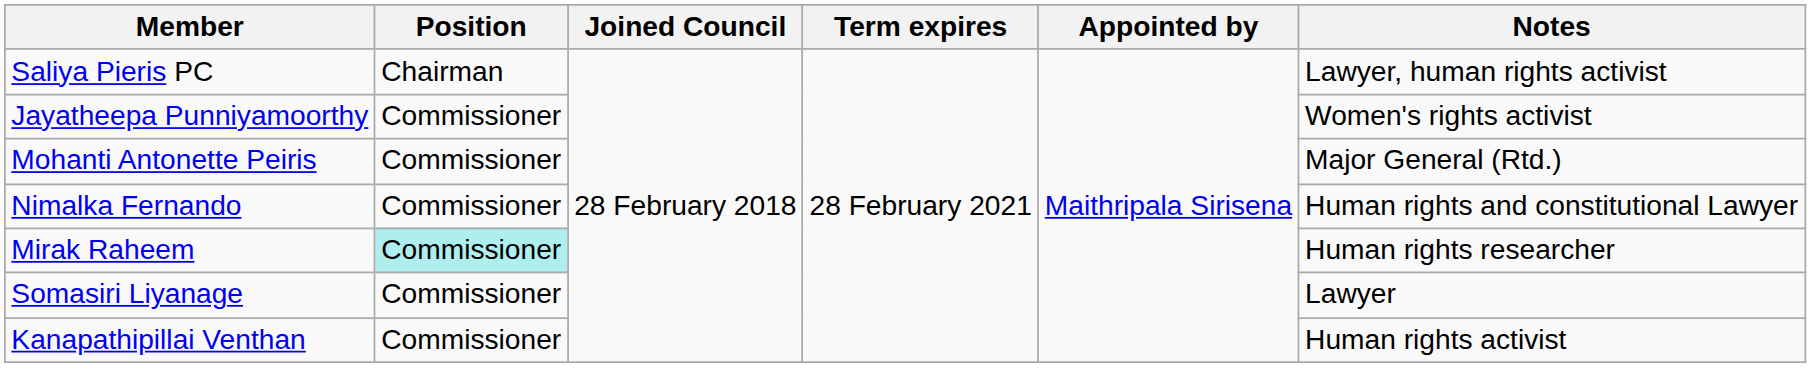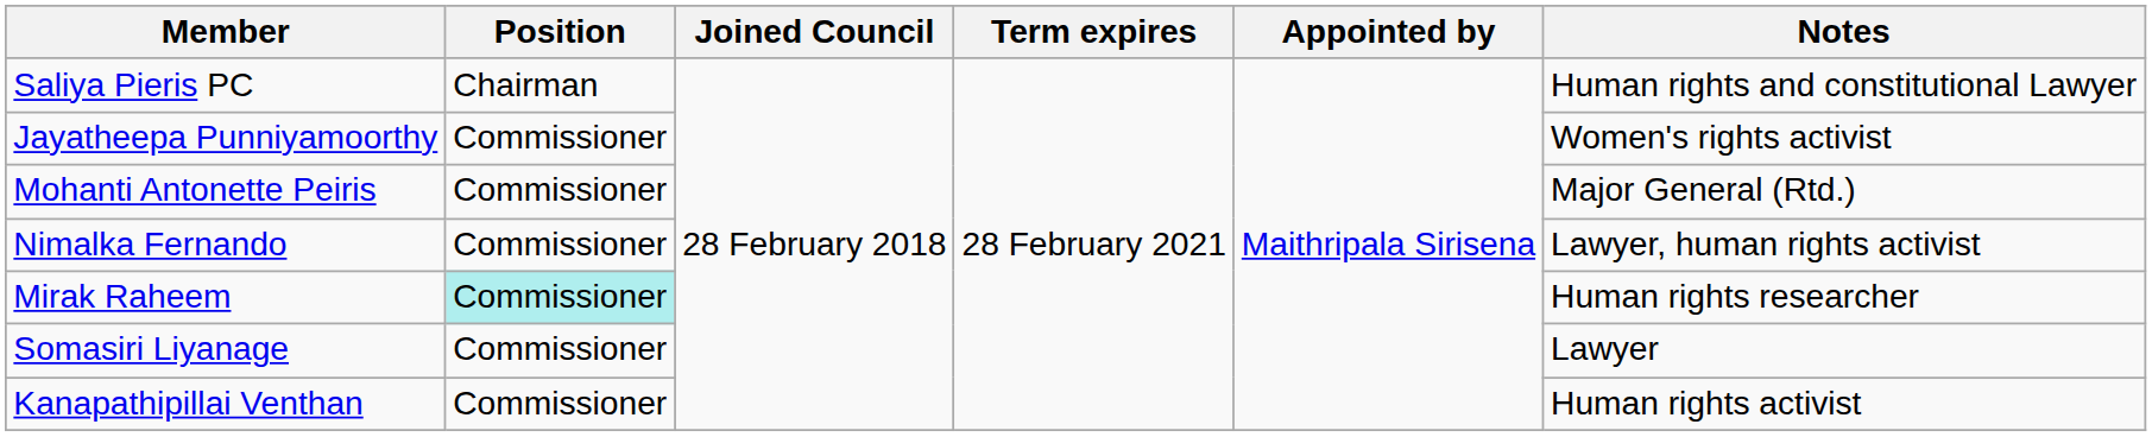 <table class="wikitable sortable">
 <tr>
 <th>Member</th>
 <th>Position</th>
 <th>Joined Council</th>
 <th>Term expires</th>
 <th>Appointed by</th>
 <th>Notes</th>
 </tr>
 <tr>
 <td><a href='#'>Saliya Pieris</a> PC</td>
 <td>Chairman</td>
 <td rowspan="7">28 February 2018</td>
 <td rowspan="7">28 February 2021</td>
 <td rowspan="7"><a href='#'>Maithripala Sirisena</a></td>
-<td>Lawyer, human rights activist</td>
+<td>Human rights and constitutional Lawyer</td>
 </tr>
 <tr>
 <td><a href='#'>Jayatheepa Punniyamoorthy</a></td>
 <td>Commissioner</td>
 <td>Women's rights activist</td>
 </tr>
 <tr>
 <td><a href='#'>Mohanti Antonette Peiris</a></td>
 <td>Commissioner</td>
 <td>Major General (Rtd.)</td>
 </tr>
 <tr>
 <td><a href='#'>Nimalka Fernando</a></td>
 <td>Commissioner</td>
-<td>Human rights and constitutional Lawyer</td>
+<td>Lawyer, human rights activist</td>
 </tr>
 <tr>
 <td><a href='#'>Mirak Raheem</a></td>
 <td style="background: paleturquoise;">Commissioner</td>
 <td>Human rights researcher</td>
 </tr>
 <tr>
 <td><a href='#'>Somasiri Liyanage</a></td>
 <td>Commissioner</td>
 <td>Lawyer</td>
 </tr>
 <tr>
 <td><a href='#'>Kanapathipillai Venthan</a></td>
 <td>Commissioner</td>
 <td>Human rights activist</td>
 </tr>
 </table>
